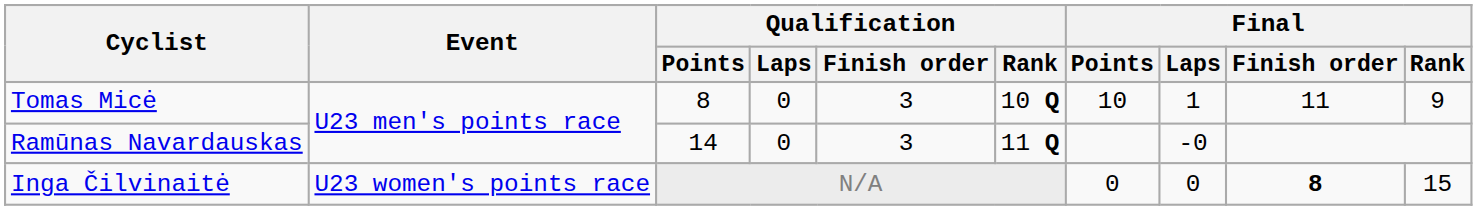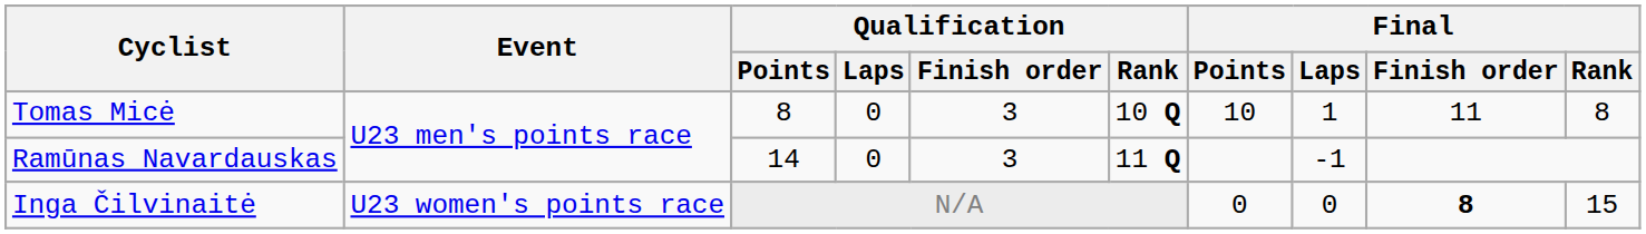 <table class="wikitable" style="font-size:90%">
 <tr>
 <th rowspan="2">Cyclist</th>
 <th rowspan="2">Event</th>
 <th colspan=4>Qualification</th>
 <th colspan=4>Final</th>
 </tr>
 <tr style="font-size:95%">
 <th>Points</th>
 <th>Laps</th>
 <th>Finish order</th>
 <th>Rank</th>
 <th>Points</th>
 <th>Laps</th>
 <th>Finish order</th>
 <th>Rank</th>
 </tr>
 <tr align=center>
 <td align=left><a href='#'>Tomas Micė</a></td>
 <td align=left rowspan=2><a href='#'>U23 men's points race</a></td>
 <td>8</td>
 <td>0</td>
 <td>3</td>
 <td>10 <strong>Q</strong></td>
 <td>10</td>
 <td>1</td>
 <td>11</td>
-<td>9</td>
+<td>8</td>
 </tr>
 <tr align=center>
 <td align=left><a href='#'>Ramūnas Navardauskas</a></td>
 <td>14</td>
 <td>0</td>
 <td>3</td>
 <td>11 <strong>Q</strong></td>
 <td></td>
-<td>-0</td>
+<td>-1</td>
 <td colspan=2></td>
 </tr>
 <tr align=center>
 <td align=left><a href='#'>Inga Čilvinaitė</a></td>
 <td align=left><a href='#'>U23 women's points race</a></td>
 <td style="background: #ececec; color: grey; vertical-align: middle; text-align: center; " class="table-na" colspan=4>N/A</td>
 <td>0</td>
 <td>0</td>
 <td><strong>8</strong></td>
 <td>15</td>
 </tr>
 </table>
